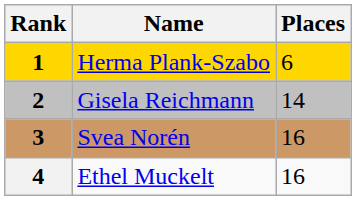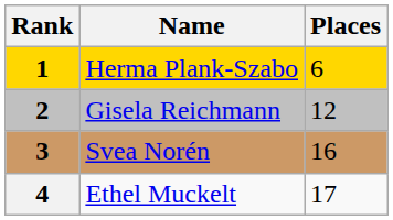 <table class="wikitable">
 <tr>
 <th>Rank</th>
 <th>Name</th>
 <th>Places</th>
 </tr>
 <tr bgcolor=gold>
 <td align=center><strong>1</strong></td>
 <td> <a href='#'>Herma Plank-Szabo</a></td>
 <td>6</td>
 </tr>
 <tr bgcolor=silver>
 <td align=center><strong>2</strong></td>
 <td> <a href='#'>Gisela Reichmann</a></td>
-<td>14</td>
+<td>12</td>
 </tr>
 <tr bgcolor=cc9966>
 <td align=center><strong>3</strong></td>
 <td> <a href='#'>Svea Norén</a></td>
 <td>16</td>
 </tr>
 <tr>
 <th>4</th>
 <td> <a href='#'>Ethel Muckelt</a></td>
-<td>16</td>
+<td>17</td>
 </tr>
 </table>
